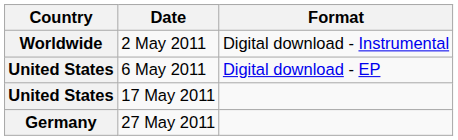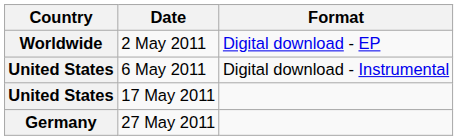 <table class="wikitable plainrowheaders">
 <tr>
 <th scope="col">Country</th>
 <th scope="col">Date</th>
 <th scope="col">Format</th>
 </tr>
 <tr>
 <th scope="row">Worldwide</th>
 <td>2 May 2011</td>
-<td>Digital download - <a href='#'>Instrumental</a></td>
+<td><a href='#'>Digital download</a> - <a href='#'>EP</a></td>
 </tr>
 <tr>
 <th scope="row">United States</th>
 <td>6 May 2011</td>
-<td><a href='#'>Digital download</a> - <a href='#'>EP</a></td>
+<td>Digital download - <a href='#'>Instrumental</a></td>
 </tr>
 <tr>
 <th scope="row">United States</th>
 <td>17 May 2011</td>
 <td></td>
 </tr>
 <tr>
 <th scope="row">Germany</th>
 <td>27 May 2011</td>
 <td></td>
 </tr>
 </table>
